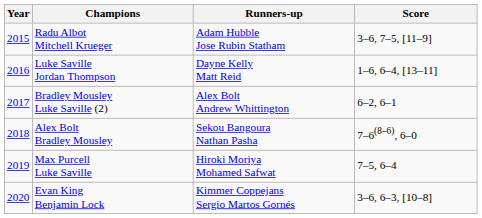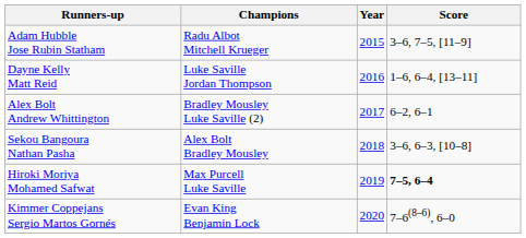 <table class="wikitable" style="font-size:90%">
 <tr>
+<th width="200">Runners-up</th>
+<th width="200">Champions</th>
 <th>Year</th>
-<th width="200">Champions</th>
-<th width="200">Runners-up</th>
 <th width="150">Score</th>
 </tr>
 <tr>
+<td> <a href='#'>Adam Hubble</a> <br>  <a href='#'>Jose Rubin Statham</a></td>
+<td> <a href='#'>Radu Albot</a> <br>  <a href='#'>Mitchell Krueger</a></td>
 <td><a href='#'>2015</a></td>
-<td> <a href='#'>Radu Albot</a> <br>  <a href='#'>Mitchell Krueger</a></td>
-<td> <a href='#'>Adam Hubble</a> <br>  <a href='#'>Jose Rubin Statham</a></td>
 <td>3–6, 7–5, [11–9]</td>
 </tr>
 <tr>
+<td> <a href='#'>Dayne Kelly</a><br>  <a href='#'>Matt Reid</a></td>
+<td> <a href='#'>Luke Saville</a><br> <a href='#'>Jordan Thompson</a></td>
 <td><a href='#'>2016</a></td>
-<td> <a href='#'>Luke Saville</a><br> <a href='#'>Jordan Thompson</a></td>
-<td> <a href='#'>Dayne Kelly</a><br>  <a href='#'>Matt Reid</a></td>
 <td>1–6, 6–4, [13–11]</td>
 </tr>
 <tr>
+<td> <a href='#'>Alex Bolt</a><br> <a href='#'>Andrew Whittington</a></td>
+<td> <a href='#'>Bradley Mousley</a><br> <a href='#'>Luke Saville</a> (2)</td>
 <td><a href='#'>2017</a></td>
-<td> <a href='#'>Bradley Mousley</a><br> <a href='#'>Luke Saville</a> (2)</td>
-<td> <a href='#'>Alex Bolt</a><br> <a href='#'>Andrew Whittington</a></td>
 <td>6–2, 6–1</td>
 </tr>
 <tr>
+<td> <a href='#'>Sekou Bangoura</a><br> <a href='#'>Nathan Pasha</a></td>
+<td> <a href='#'>Alex Bolt</a><br> <a href='#'>Bradley Mousley</a></td>
 <td><a href='#'>2018</a></td>
-<td> <a href='#'>Alex Bolt</a><br> <a href='#'>Bradley Mousley</a></td>
-<td> <a href='#'>Sekou Bangoura</a><br> <a href='#'>Nathan Pasha</a></td>
+<td>3–6, 6–3, [10–8]</td>
+</tr>
+<tr>
+<td> <a href='#'>Hiroki Moriya</a><br> <a href='#'>Mohamed Safwat</a></td>
+<td> <a href='#'>Max Purcell</a><br> <a href='#'>Luke Saville</a></td>
+<td><a href='#'>2019</a></td>
+<td><strong>7–5, 6–4</strong></td>
+</tr>
+<tr>
+<td> <a href='#'>Kimmer Coppejans</a><br> <a href='#'>Sergio Martos Gornés</a></td>
+<td> <a href='#'>Evan King</a><br> <a href='#'>Benjamin Lock</a></td>
+<td><a href='#'>2020</a></td>
 <td>7–6<sup>(8–6)</sup>, 6–0</td>
 </tr>
-<tr>
-<td><a href='#'>2019</a></td>
-<td> <a href='#'>Max Purcell</a><br> <a href='#'>Luke Saville</a></td>
-<td> <a href='#'>Hiroki Moriya</a><br> <a href='#'>Mohamed Safwat</a></td>
-<td>7–5, 6–4</td>
-</tr>
-<tr>
-<td><a href='#'>2020</a></td>
-<td> <a href='#'>Evan King</a><br> <a href='#'>Benjamin Lock</a></td>
-<td> <a href='#'>Kimmer Coppejans</a><br> <a href='#'>Sergio Martos Gornés</a></td>
-<td>3–6, 6–3, [10–8]</td>
-</tr>
 </table>
